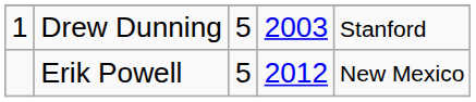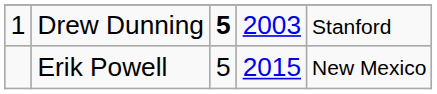 <table class="wikitable">
 <tr>
 </tr>
 <tr>
 <td>1</td>
 <td>Drew Dunning</td>
-<td>5</td>
+<td><strong>5</strong></td>
 <td><a href='#'>2003</a></td>
 <td style="font-size:80%;">Stanford</td>
 </tr>
 <tr>
 <td></td>
 <td>Erik Powell</td>
 <td>5</td>
-<td><a href='#'>2012</a></td>
+<td><a href='#'>2015</a></td>
 <td style="font-size:80%;">New Mexico</td>
 </tr>
 </table>
